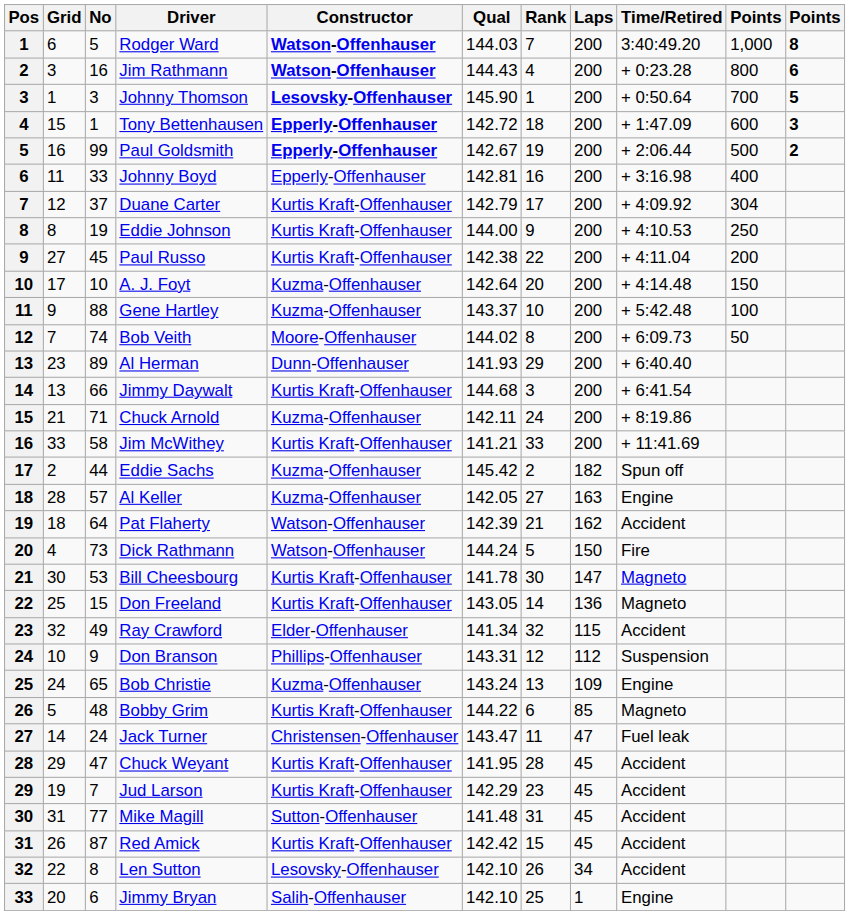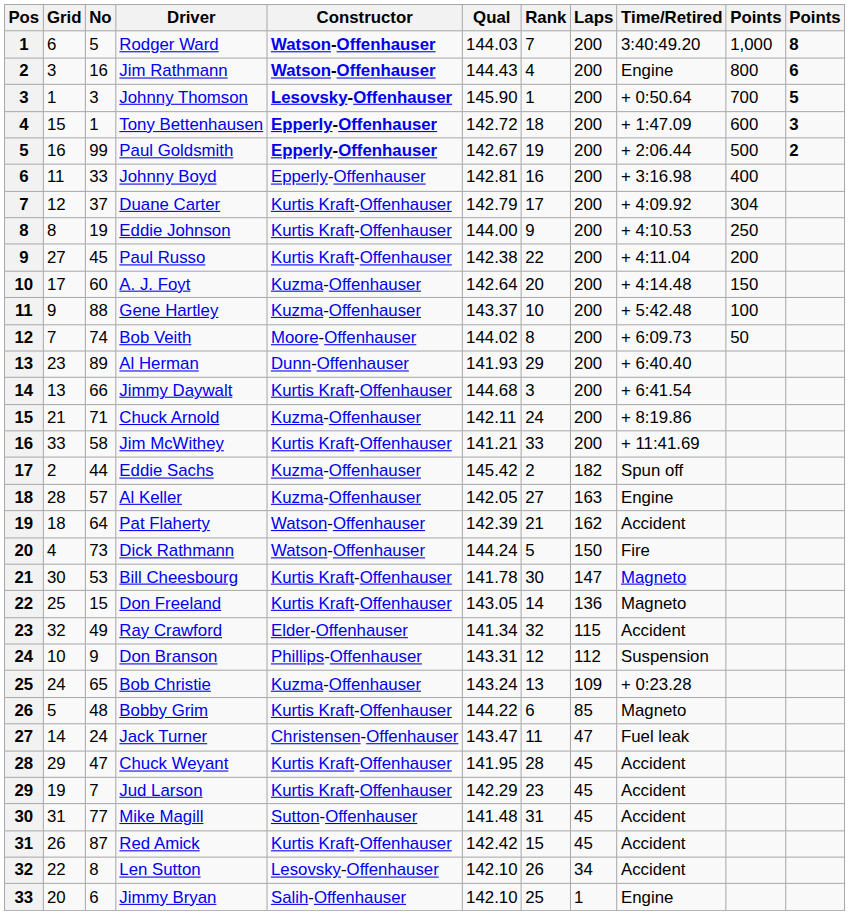 <table class=wikitable>
 <tr>
 <th>Pos</th>
 <th>Grid</th>
 <th>No</th>
 <th>Driver</th>
 <th>Constructor</th>
 <th>Qual</th>
 <th>Rank</th>
 <th>Laps</th>
 <th>Time/Retired</th>
 <th>Points</th>
 <th> Points</th>
 </tr>
 <tr>
 <th>1</th>
 <td>6</td>
 <td>5</td>
 <td> <a href='#'>Rodger Ward</a></td>
 <td><strong><a href='#'>Watson</a>-<a href='#'>Offenhauser</a></strong></td>
 <td>144.03</td>
 <td>7</td>
 <td>200</td>
 <td>3:40:49.20</td>
 <td>1,000</td>
 <td><strong>8</strong></td>
 </tr>
 <tr>
 <th>2</th>
 <td>3</td>
 <td>16</td>
 <td> <a href='#'>Jim Rathmann</a></td>
 <td><strong><a href='#'>Watson</a>-<a href='#'>Offenhauser</a></strong></td>
 <td>144.43</td>
 <td>4</td>
 <td>200</td>
-<td>+ 0:23.28</td>
+<td>Engine</td>
 <td>800</td>
 <td><strong>6</strong></td>
 </tr>
 <tr>
 <th>3</th>
 <td>1</td>
 <td>3</td>
 <td> <a href='#'>Johnny Thomson</a></td>
 <td><strong><a href='#'>Lesovsky</a>-<a href='#'>Offenhauser</a></strong></td>
 <td>145.90</td>
 <td>1</td>
 <td>200</td>
 <td>+ 0:50.64</td>
 <td>700</td>
 <td><strong>5</strong></td>
 </tr>
 <tr>
 <th>4</th>
 <td>15</td>
 <td>1</td>
 <td> <a href='#'>Tony Bettenhausen</a></td>
 <td><strong><a href='#'>Epperly</a>-<a href='#'>Offenhauser</a></strong></td>
 <td>142.72</td>
 <td>18</td>
 <td>200</td>
 <td>+ 1:47.09</td>
 <td>600</td>
 <td><strong>3</strong></td>
 </tr>
 <tr>
 <th>5</th>
 <td>16</td>
 <td>99</td>
 <td> <a href='#'>Paul Goldsmith</a></td>
 <td><strong><a href='#'>Epperly</a>-<a href='#'>Offenhauser</a></strong></td>
 <td>142.67</td>
 <td>19</td>
 <td>200</td>
 <td>+ 2:06.44</td>
 <td>500</td>
 <td><strong>2</strong></td>
 </tr>
 <tr>
 <th>6</th>
 <td>11</td>
 <td>33</td>
 <td> <a href='#'>Johnny Boyd</a></td>
 <td><a href='#'>Epperly</a>-<a href='#'>Offenhauser</a></td>
 <td>142.81</td>
 <td>16</td>
 <td>200</td>
 <td>+ 3:16.98</td>
 <td>400</td>
 <td> </td>
 </tr>
 <tr>
 <th>7</th>
 <td>12</td>
 <td>37</td>
 <td> <a href='#'>Duane Carter</a></td>
 <td><a href='#'>Kurtis Kraft</a>-<a href='#'>Offenhauser</a></td>
 <td>142.79</td>
 <td>17</td>
 <td>200</td>
 <td>+ 4:09.92</td>
 <td>304</td>
 <td> </td>
 </tr>
 <tr>
 <th>8</th>
 <td>8</td>
 <td>19</td>
 <td> <a href='#'>Eddie Johnson</a></td>
 <td><a href='#'>Kurtis Kraft</a>-<a href='#'>Offenhauser</a></td>
 <td>144.00</td>
 <td>9</td>
 <td>200</td>
 <td>+ 4:10.53</td>
 <td>250</td>
 <td> </td>
 </tr>
 <tr>
 <th>9</th>
 <td>27</td>
 <td>45</td>
 <td> <a href='#'>Paul Russo</a></td>
 <td><a href='#'>Kurtis Kraft</a>-<a href='#'>Offenhauser</a></td>
 <td>142.38</td>
 <td>22</td>
 <td>200</td>
 <td>+ 4:11.04</td>
 <td>200</td>
 <td> </td>
 </tr>
 <tr>
 <th>10</th>
 <td>17</td>
-<td>10</td>
+<td>60</td>
 <td> <a href='#'>A. J. Foyt</a></td>
 <td><a href='#'>Kuzma</a>-<a href='#'>Offenhauser</a></td>
 <td>142.64</td>
 <td>20</td>
 <td>200</td>
 <td>+ 4:14.48</td>
 <td>150</td>
 <td> </td>
 </tr>
 <tr>
 <th>11</th>
 <td>9</td>
 <td>88</td>
 <td> <a href='#'>Gene Hartley</a></td>
 <td><a href='#'>Kuzma</a>-<a href='#'>Offenhauser</a></td>
 <td>143.37</td>
 <td>10</td>
 <td>200</td>
 <td>+ 5:42.48</td>
 <td>100</td>
 <td> </td>
 </tr>
 <tr>
 <th>12</th>
 <td>7</td>
 <td>74</td>
 <td> <a href='#'>Bob Veith</a></td>
 <td><a href='#'>Moore</a>-<a href='#'>Offenhauser</a></td>
 <td>144.02</td>
 <td>8</td>
 <td>200</td>
 <td>+ 6:09.73</td>
 <td>50</td>
 <td> </td>
 </tr>
 <tr>
 <th>13</th>
 <td>23</td>
 <td>89</td>
 <td> <a href='#'>Al Herman</a></td>
 <td><a href='#'>Dunn</a>-<a href='#'>Offenhauser</a></td>
 <td>141.93</td>
 <td>29</td>
 <td>200</td>
 <td>+ 6:40.40</td>
 <td> </td>
 <td> </td>
 </tr>
 <tr>
 <th>14</th>
 <td>13</td>
 <td>66</td>
 <td> <a href='#'>Jimmy Daywalt</a></td>
 <td><a href='#'>Kurtis Kraft</a>-<a href='#'>Offenhauser</a></td>
 <td>144.68</td>
 <td>3</td>
 <td>200</td>
 <td>+ 6:41.54</td>
 <td> </td>
 <td> </td>
 </tr>
 <tr>
 <th>15</th>
 <td>21</td>
 <td>71</td>
 <td> <a href='#'>Chuck Arnold</a> <strong></strong></td>
 <td><a href='#'>Kuzma</a>-<a href='#'>Offenhauser</a></td>
 <td>142.11</td>
 <td>24</td>
 <td>200</td>
 <td>+ 8:19.86</td>
 <td> </td>
 <td> </td>
 </tr>
 <tr>
 <th>16</th>
 <td>33</td>
 <td>58</td>
 <td> <a href='#'>Jim McWithey</a> <strong></strong></td>
 <td><a href='#'>Kurtis Kraft</a>-<a href='#'>Offenhauser</a></td>
 <td>141.21</td>
 <td>33</td>
 <td>200</td>
 <td>+ 11:41.69</td>
 <td> </td>
 <td> </td>
 </tr>
 <tr>
 <th>17</th>
 <td>2</td>
 <td>44</td>
 <td> <a href='#'>Eddie Sachs</a></td>
 <td><a href='#'>Kuzma</a>-<a href='#'>Offenhauser</a></td>
 <td>145.42</td>
 <td>2</td>
 <td>182</td>
 <td>Spun off</td>
 <td> </td>
 <td> </td>
 </tr>
 <tr>
 <th>18</th>
 <td>28</td>
 <td>57</td>
 <td> <a href='#'>Al Keller</a></td>
 <td><a href='#'>Kuzma</a>-<a href='#'>Offenhauser</a></td>
 <td>142.05</td>
 <td>27</td>
 <td>163</td>
 <td>Engine</td>
 <td> </td>
 <td> </td>
 </tr>
 <tr>
 <th>19</th>
 <td>18</td>
 <td>64</td>
 <td> <a href='#'>Pat Flaherty</a> <strong></strong></td>
 <td><a href='#'>Watson</a>-<a href='#'>Offenhauser</a></td>
 <td>142.39</td>
 <td>21</td>
 <td>162</td>
 <td>Accident</td>
 <td> </td>
 <td> </td>
 </tr>
 <tr>
 <th>20</th>
 <td>4</td>
 <td>73</td>
 <td> <a href='#'>Dick Rathmann</a></td>
 <td><a href='#'>Watson</a>-<a href='#'>Offenhauser</a></td>
 <td>144.24</td>
 <td>5</td>
 <td>150</td>
 <td>Fire</td>
 <td> </td>
 <td> </td>
 </tr>
 <tr>
 <th>21</th>
 <td>30</td>
 <td>53</td>
 <td> <a href='#'>Bill Cheesbourg</a></td>
 <td><a href='#'>Kurtis Kraft</a>-<a href='#'>Offenhauser</a></td>
 <td>141.78</td>
 <td>30</td>
 <td>147</td>
 <td><a href='#'>Magneto</a></td>
 <td> </td>
 <td> </td>
 </tr>
 <tr>
 <th>22</th>
 <td>25</td>
 <td>15</td>
 <td> <a href='#'>Don Freeland</a></td>
 <td><a href='#'>Kurtis Kraft</a>-<a href='#'>Offenhauser</a></td>
 <td>143.05</td>
 <td>14</td>
 <td>136</td>
 <td>Magneto</td>
 <td> </td>
 <td> </td>
 </tr>
 <tr>
 <th>23</th>
 <td>32</td>
 <td>49</td>
 <td> <a href='#'>Ray Crawford</a></td>
 <td><a href='#'>Elder</a>-<a href='#'>Offenhauser</a></td>
 <td>141.34</td>
 <td>32</td>
 <td>115</td>
 <td>Accident</td>
 <td> </td>
 <td> </td>
 </tr>
 <tr>
 <th>24</th>
 <td>10</td>
 <td>9</td>
 <td> <a href='#'>Don Branson</a> <strong></strong></td>
 <td><a href='#'>Phillips</a>-<a href='#'>Offenhauser</a></td>
 <td>143.31</td>
 <td>12</td>
 <td>112</td>
 <td>Suspension</td>
 <td> </td>
 <td> </td>
 </tr>
 <tr>
 <th>25</th>
 <td>24</td>
 <td>65</td>
 <td> <a href='#'>Bob Christie</a></td>
 <td><a href='#'>Kuzma</a>-<a href='#'>Offenhauser</a></td>
 <td>143.24</td>
 <td>13</td>
 <td>109</td>
-<td>Engine</td>
+<td>+ 0:23.28</td>
 <td> </td>
 <td> </td>
 </tr>
 <tr>
 <th>26</th>
 <td>5</td>
 <td>48</td>
 <td> <a href='#'>Bobby Grim</a> <strong></strong></td>
 <td><a href='#'>Kurtis Kraft</a>-<a href='#'>Offenhauser</a></td>
 <td>144.22</td>
 <td>6</td>
 <td>85</td>
 <td>Magneto</td>
 <td> </td>
 <td> </td>
 </tr>
 <tr>
 <th>27</th>
 <td>14</td>
 <td>24</td>
 <td> <a href='#'>Jack Turner</a></td>
 <td><a href='#'>Christensen</a>-<a href='#'>Offenhauser</a></td>
 <td>143.47</td>
 <td>11</td>
 <td>47</td>
 <td>Fuel leak</td>
 <td> </td>
 <td> </td>
 </tr>
 <tr>
 <th>28</th>
 <td>29</td>
 <td>47</td>
 <td> <a href='#'>Chuck Weyant</a></td>
 <td><a href='#'>Kurtis Kraft</a>-<a href='#'>Offenhauser</a></td>
 <td>141.95</td>
 <td>28</td>
 <td>45</td>
 <td>Accident</td>
 <td> </td>
 <td> </td>
 </tr>
 <tr>
 <th>29</th>
 <td>19</td>
 <td>7</td>
 <td> <a href='#'>Jud Larson</a></td>
 <td><a href='#'>Kurtis Kraft</a>-<a href='#'>Offenhauser</a></td>
 <td>142.29</td>
 <td>23</td>
 <td>45</td>
 <td>Accident</td>
 <td> </td>
 <td> </td>
 </tr>
 <tr>
 <th>30</th>
 <td>31</td>
 <td>77</td>
 <td> <a href='#'>Mike Magill</a></td>
 <td><a href='#'>Sutton</a>-<a href='#'>Offenhauser</a></td>
 <td>141.48</td>
 <td>31</td>
 <td>45</td>
 <td>Accident</td>
 <td> </td>
 <td> </td>
 </tr>
 <tr>
 <th>31</th>
 <td>26</td>
 <td>87</td>
 <td> <a href='#'>Red Amick</a> <strong></strong></td>
 <td><a href='#'>Kurtis Kraft</a>-<a href='#'>Offenhauser</a></td>
 <td>142.42</td>
 <td>15</td>
 <td>45</td>
 <td>Accident</td>
 <td> </td>
 <td> </td>
 </tr>
 <tr>
 <th>32</th>
 <td>22</td>
 <td>8</td>
 <td> <a href='#'>Len Sutton</a></td>
 <td><a href='#'>Lesovsky</a>-<a href='#'>Offenhauser</a></td>
 <td>142.10</td>
 <td>26</td>
 <td>34</td>
 <td>Accident</td>
 <td> </td>
 <td> </td>
 </tr>
 <tr>
 <th>33</th>
 <td>20</td>
 <td>6</td>
 <td> <a href='#'>Jimmy Bryan</a> <strong></strong></td>
 <td><a href='#'>Salih</a>-<a href='#'>Offenhauser</a></td>
 <td>142.10</td>
 <td>25</td>
 <td>1</td>
 <td>Engine</td>
 <td> </td>
 <td> </td>
 </tr>
 </table>
